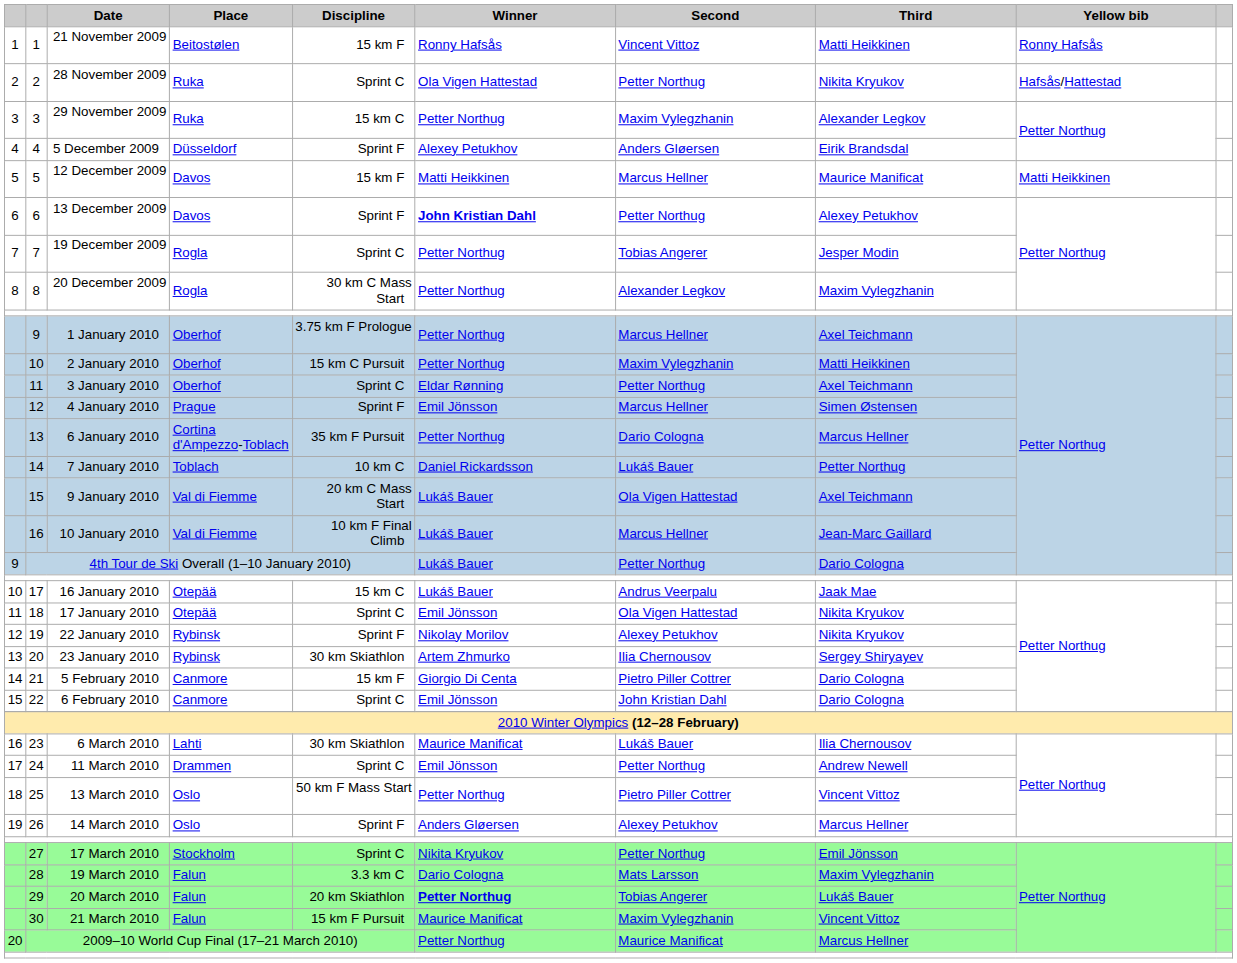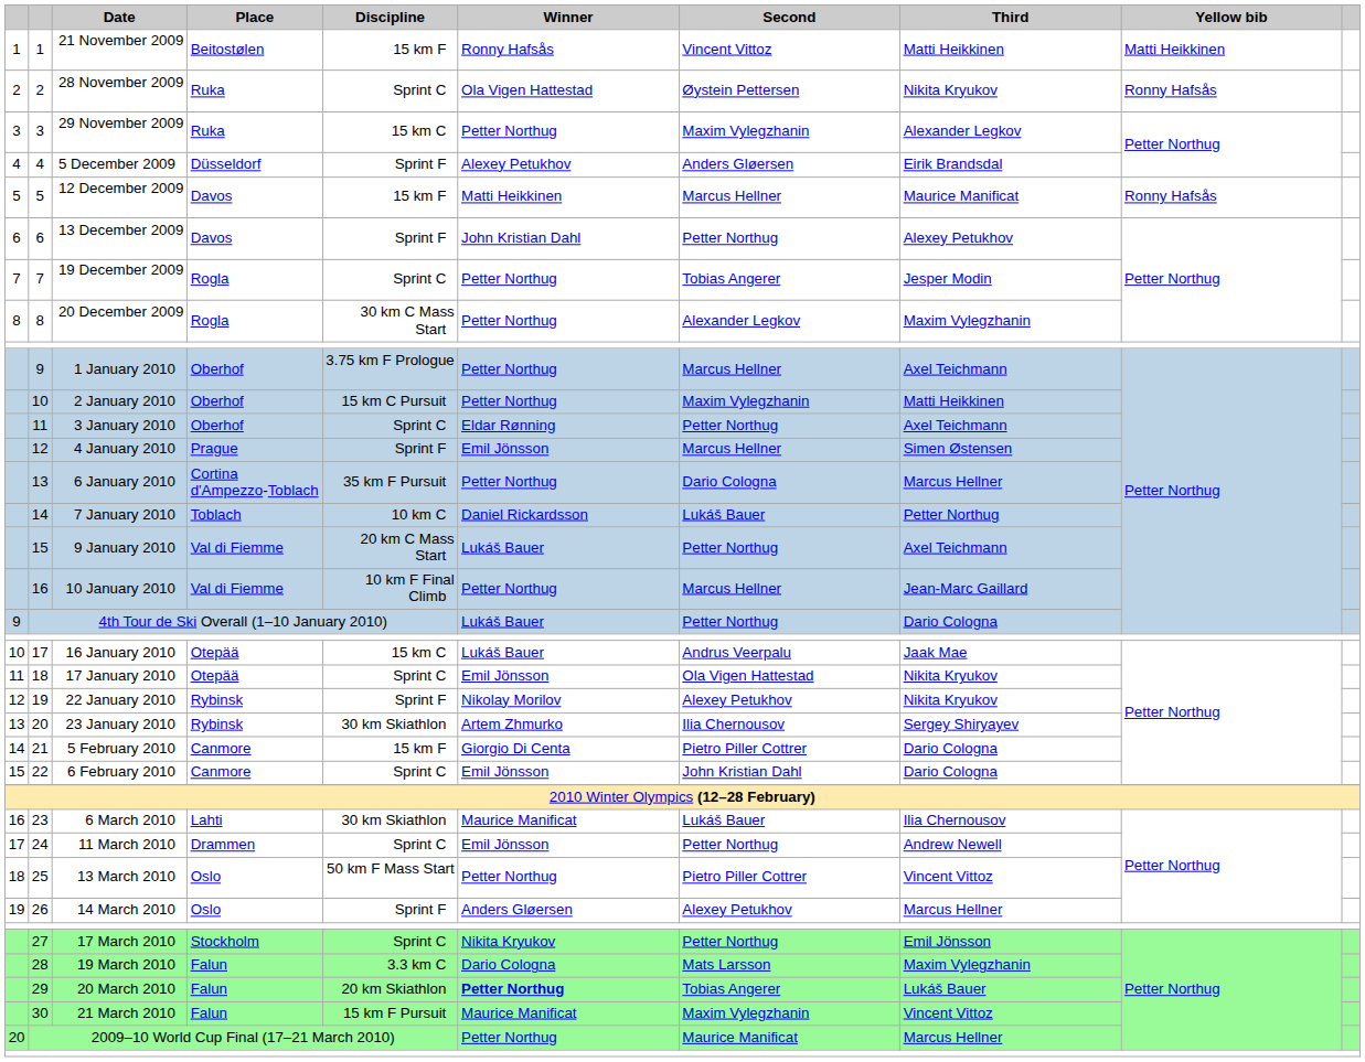 <table class="wikitable plainrowheaders" style="background:#fff; font-size:86%; line-height:16px; border:grey solid 1px; border-collapse:collapse;">
 <tr style="background:#ccc; text-align:center;">
 <th scope="col" style="background:#ccc; width=20 px;"></th>
 <th scope="col" style="background:#ccc; width=30 px;"></th>
 <th scope="col" style="background:#ccc; width:120px;">Date</th>
 <th scope="col" style="background:#ccc; width:120px;">Place</th>
 <th scope="col" style="background:#ccc; width:120px;">Discipline</th>
 <th scope="col" style="background:#ccc; width:200px;">Winner</th>
 <th scope="col" style="background:#ccc; width:200px;">Second</th>
 <th scope="col" style="background:#ccc; width:200px;">Third</th>
 <th scope="col" style="background:#ccc; width:200px;">Yellow bib</th>
 <th scope="col" style="background:#ccc; width:10px;"></th>
 </tr>
 <tr>
 <td align=center>1</td>
 <td align=center>1</td>
 <td align=right>21 November 2009  </td>
 <td> <a href='#'>Beitostølen</a></td>
 <td align=right>15 km F  </td>
 <td> <a href='#'>Ronny Hafsås</a></td>
 <td> <a href='#'>Vincent Vittoz</a></td>
 <td> <a href='#'>Matti Heikkinen</a></td>
-<td> <a href='#'>Ronny Hafsås</a></td>
+<td> <a href='#'>Matti Heikkinen</a></td>
 <td></td>
 </tr>
 <tr>
 <td align=center>2</td>
 <td align=center>2</td>
 <td align=right>28 November 2009  </td>
 <td> <a href='#'>Ruka</a></td>
 <td align=right>Sprint C  </td>
 <td> <a href='#'>Ola Vigen Hattestad</a></td>
-<td> <a href='#'>Petter Northug</a></td>
+<td> <a href='#'>Øystein Pettersen</a></td>
 <td> <a href='#'>Nikita Kryukov</a></td>
-<td> <a href='#'>Hafsås</a>/<a href='#'>Hattestad</a></td>
+<td> <a href='#'>Ronny Hafsås</a></td>
 <td></td>
 </tr>
 <tr>
 <td align=center>3</td>
 <td align=center>3</td>
 <td align=right>29 November 2009  </td>
 <td> <a href='#'>Ruka</a></td>
 <td align=right>15 km C  </td>
 <td> <a href='#'>Petter Northug</a></td>
 <td> <a href='#'>Maxim Vylegzhanin</a></td>
 <td> <a href='#'>Alexander Legkov</a></td>
 <td rowspan=2> <a href='#'>Petter Northug</a></td>
 <td></td>
 </tr>
 <tr>
 <td align=center>4</td>
 <td align=center>4</td>
 <td align=right>5 December 2009  </td>
 <td> <a href='#'>Düsseldorf</a></td>
 <td align=right>Sprint F  </td>
 <td> <a href='#'>Alexey Petukhov</a></td>
 <td> <a href='#'>Anders Gløersen</a></td>
 <td> <a href='#'>Eirik Brandsdal</a></td>
 <td></td>
 </tr>
 <tr>
 <td align=center>5</td>
 <td align=center>5</td>
 <td align=right>12 December 2009  </td>
 <td> <a href='#'>Davos</a></td>
 <td align=right>15 km F  </td>
 <td> <a href='#'>Matti Heikkinen</a></td>
 <td> <a href='#'>Marcus Hellner</a></td>
 <td> <a href='#'>Maurice Manificat</a></td>
-<td> <a href='#'>Matti Heikkinen</a></td>
+<td> <a href='#'>Ronny Hafsås</a></td>
 <td></td>
 </tr>
 <tr>
 <td align=center>6</td>
 <td align=center>6</td>
 <td align=right>13 December 2009  </td>
 <td> <a href='#'>Davos</a></td>
 <td align=right>Sprint F  </td>
-<td><strong> <a href='#'>John Kristian Dahl</a></strong></td>
+<td> <a href='#'>John Kristian Dahl</a></td>
 <td> <a href='#'>Petter Northug</a></td>
 <td> <a href='#'>Alexey Petukhov</a></td>
 <td rowspan=3> <a href='#'>Petter Northug</a></td>
 <td></td>
 </tr>
 <tr>
 <td align=center>7</td>
 <td align=center>7</td>
 <td align=right>19 December 2009  </td>
 <td> <a href='#'>Rogla</a></td>
 <td align=right>Sprint C  </td>
 <td> <a href='#'>Petter Northug</a></td>
 <td> <a href='#'>Tobias Angerer</a></td>
 <td> <a href='#'>Jesper Modin</a></td>
 <td></td>
 </tr>
 <tr>
 <td align=center>8</td>
 <td align=center>8</td>
 <td align=right>20 December 2009  </td>
 <td> <a href='#'>Rogla</a></td>
 <td align=right>30 km C Mass Start  </td>
 <td> <a href='#'>Petter Northug</a></td>
 <td> <a href='#'>Alexander Legkov</a></td>
 <td> <a href='#'>Maxim Vylegzhanin</a></td>
 <td></td>
 </tr>
 <tr>
 <td colspan="10"></td>
 </tr>
 <tr bgcolor=#BCD4E6>
 <td align=center></td>
 <td align=center>9</td>
 <td align=right>1 January 2010  </td>
 <td> <a href='#'>Oberhof</a></td>
 <td align=right>3.75 km F Prologue  </td>
 <td> <a href='#'>Petter Northug</a></td>
 <td> <a href='#'>Marcus Hellner</a></td>
 <td> <a href='#'>Axel Teichmann</a></td>
 <td rowspan=9> <a href='#'>Petter Northug</a></td>
 <td></td>
 </tr>
 <tr bgcolor=#BCD4E6>
 <td align=center></td>
 <td align=center>10</td>
 <td align=right>2 January 2010  </td>
 <td> <a href='#'>Oberhof</a></td>
 <td align=right>15 km C Pursuit  </td>
 <td> <a href='#'>Petter Northug</a></td>
 <td> <a href='#'>Maxim Vylegzhanin</a></td>
 <td> <a href='#'>Matti Heikkinen</a></td>
 <td></td>
 </tr>
 <tr bgcolor=#BCD4E6>
 <td align=center></td>
 <td align=center>11</td>
 <td align=right>3 January 2010  </td>
 <td> <a href='#'>Oberhof</a></td>
 <td align=right>Sprint C  </td>
 <td> <a href='#'>Eldar Rønning</a></td>
 <td> <a href='#'>Petter Northug</a></td>
 <td> <a href='#'>Axel Teichmann</a></td>
 <td></td>
 </tr>
 <tr bgcolor=#BCD4E6>
 <td align=center></td>
 <td align=center>12</td>
 <td align=right>4 January 2010  </td>
 <td> <a href='#'>Prague</a></td>
 <td align=right>Sprint F  </td>
 <td> <a href='#'>Emil Jönsson</a></td>
 <td> <a href='#'>Marcus Hellner</a></td>
 <td> <a href='#'>Simen Østensen</a></td>
 <td></td>
 </tr>
 <tr bgcolor=#BCD4E6>
 <td align=center></td>
 <td align=center>13</td>
 <td align=right>6 January 2010  </td>
 <td> <a href='#'>Cortina d'Ampezzo</a>-<a href='#'>Toblach</a></td>
 <td align=right>35 km F Pursuit  </td>
 <td> <a href='#'>Petter Northug</a></td>
 <td> <a href='#'>Dario Cologna</a></td>
 <td> <a href='#'>Marcus Hellner</a></td>
 <td></td>
 </tr>
 <tr bgcolor=#BCD4E6>
 <td align=center></td>
 <td align=center>14</td>
 <td align=right>7 January 2010  </td>
 <td> <a href='#'>Toblach</a></td>
 <td align=right>10 km C  </td>
 <td> <a href='#'>Daniel Rickardsson</a></td>
 <td> <a href='#'>Lukáš Bauer</a></td>
 <td> <a href='#'>Petter Northug</a></td>
 <td></td>
 </tr>
 <tr bgcolor=#BCD4E6>
 <td align=center></td>
 <td align=center>15</td>
 <td align=right>9 January 2010  </td>
 <td> <a href='#'>Val di Fiemme</a></td>
 <td align=right>20 km C Mass Start  </td>
 <td> <a href='#'>Lukáš Bauer</a></td>
-<td> <a href='#'>Ola Vigen Hattestad</a></td>
+<td> <a href='#'>Petter Northug</a></td>
 <td> <a href='#'>Axel Teichmann</a></td>
 <td></td>
 </tr>
 <tr bgcolor=#BCD4E6>
 <td align=center></td>
 <td align=center>16</td>
 <td align=right>10 January 2010  </td>
 <td> <a href='#'>Val di Fiemme</a></td>
 <td align=right>10 km F Final Climb  </td>
-<td> <a href='#'>Lukáš Bauer</a></td>
+<td> <a href='#'>Petter Northug</a></td>
 <td> <a href='#'>Marcus Hellner</a></td>
 <td> <a href='#'>Jean-Marc Gaillard</a></td>
 <td></td>
 </tr>
 <tr bgcolor=#BCD4E6>
 <td align="center">9</td>
 <td colspan=4 align=center><a href='#'>4th Tour de Ski</a> Overall (1–10 January 2010)</td>
 <td> <a href='#'>Lukáš Bauer</a></td>
 <td> <a href='#'>Petter Northug</a></td>
 <td> <a href='#'>Dario Cologna</a></td>
 <td></td>
 </tr>
 <tr>
 <td colspan="10"></td>
 </tr>
 <tr>
 <td align="center">10</td>
 <td align="center">17</td>
 <td align=right>16 January 2010  </td>
 <td> <a href='#'>Otepää</a></td>
 <td align=right>15 km C  </td>
 <td> <a href='#'>Lukáš Bauer</a></td>
 <td> <a href='#'>Andrus Veerpalu</a></td>
 <td> <a href='#'>Jaak Mae</a></td>
 <td rowspan=6> <a href='#'>Petter Northug</a></td>
 <td></td>
 </tr>
 <tr>
 <td align="center">11</td>
 <td align="center">18</td>
 <td align=right>17 January 2010  </td>
 <td> <a href='#'>Otepää</a></td>
 <td align=right>Sprint C  </td>
 <td> <a href='#'>Emil Jönsson</a></td>
 <td> <a href='#'>Ola Vigen Hattestad</a></td>
 <td> <a href='#'>Nikita Kryukov</a></td>
 <td></td>
 </tr>
 <tr>
 <td align="center">12</td>
 <td align="center">19</td>
 <td align=right>22 January 2010  </td>
 <td> <a href='#'>Rybinsk</a></td>
 <td align=right>Sprint F  </td>
 <td> <a href='#'>Nikolay Morilov</a></td>
 <td> <a href='#'>Alexey Petukhov</a></td>
 <td> <a href='#'>Nikita Kryukov</a></td>
 <td></td>
 </tr>
 <tr>
 <td align="center">13</td>
 <td align="center">20</td>
 <td align=right>23 January 2010  </td>
 <td> <a href='#'>Rybinsk</a></td>
 <td align=right>30 km Skiathlon  </td>
 <td> <a href='#'>Artem Zhmurko</a></td>
 <td> <a href='#'>Ilia Chernousov</a></td>
 <td> <a href='#'>Sergey Shiryayev</a></td>
 <td></td>
 </tr>
 <tr>
 <td align="center">14</td>
 <td align="center">21</td>
 <td align=right>5 February 2010  </td>
 <td> <a href='#'>Canmore</a></td>
 <td align=right>15 km F  </td>
 <td> <a href='#'>Giorgio Di Centa</a></td>
 <td> <a href='#'>Pietro Piller Cottrer</a></td>
 <td> <a href='#'>Dario Cologna</a></td>
 <td></td>
 </tr>
 <tr>
 <td align="center">15</td>
 <td align="center">22</td>
 <td align=right>6 February 2010  </td>
 <td> <a href='#'>Canmore</a></td>
 <td align=right>Sprint C  </td>
 <td> <a href='#'>Emil Jönsson</a></td>
 <td> <a href='#'>John Kristian Dahl</a></td>
 <td> <a href='#'>Dario Cologna</a></td>
 <td></td>
 </tr>
 <tr>
 </tr>
 <tr style="background:#FFEBAD">
 <td colspan="10" align="center"><a href='#'>2010 Winter Olympics</a> <strong>(12–28 February)</strong></td>
 </tr>
 <tr>
 <td align="center">16</td>
 <td align="center">23</td>
 <td align=right>6 March 2010  </td>
 <td> <a href='#'>Lahti</a></td>
 <td align=right>30 km Skiathlon  </td>
 <td> <a href='#'>Maurice Manificat</a></td>
 <td> <a href='#'>Lukáš Bauer</a></td>
 <td> <a href='#'>Ilia Chernousov</a></td>
 <td rowspan=4> <a href='#'>Petter Northug</a></td>
 <td></td>
 </tr>
 <tr>
 <td align="center">17</td>
 <td align="center">24</td>
 <td align=right>11 March 2010  </td>
 <td> <a href='#'>Drammen</a></td>
 <td align=right>Sprint C  </td>
 <td> <a href='#'>Emil Jönsson</a></td>
 <td> <a href='#'>Petter Northug</a></td>
 <td> <a href='#'>Andrew Newell</a></td>
 <td></td>
 </tr>
 <tr>
 <td align="center">18</td>
 <td align="center">25</td>
 <td align=right>13 March 2010  </td>
 <td> <a href='#'>Oslo</a></td>
 <td align=right>50 km F Mass Start  </td>
 <td> <a href='#'>Petter Northug</a></td>
 <td> <a href='#'>Pietro Piller Cottrer</a></td>
 <td> <a href='#'>Vincent Vittoz</a></td>
 <td></td>
 </tr>
 <tr>
 <td align="center">19</td>
 <td align="center">26</td>
 <td align=right>14 March 2010  </td>
 <td> <a href='#'>Oslo</a></td>
 <td align=right>Sprint F  </td>
 <td> <a href='#'>Anders Gløersen</a></td>
 <td> <a href='#'>Alexey Petukhov</a></td>
 <td> <a href='#'>Marcus Hellner</a></td>
 <td></td>
 </tr>
 <tr>
 <td colspan="10"></td>
 </tr>
 <tr bgcolor="#98FB98">
 <td align="center"></td>
 <td align="center">27</td>
 <td align=right>17 March 2010  </td>
 <td> <a href='#'>Stockholm</a></td>
 <td align=right>Sprint C  </td>
 <td> <a href='#'>Nikita Kryukov</a></td>
 <td> <a href='#'>Petter Northug</a></td>
 <td> <a href='#'>Emil Jönsson</a></td>
 <td rowspan=5> <a href='#'>Petter Northug</a></td>
 <td></td>
 </tr>
 <tr bgcolor="#98FB98">
 <td align="center"></td>
 <td align="center">28</td>
 <td align=right>19 March 2010  </td>
 <td> <a href='#'>Falun</a></td>
 <td align=right>3.3 km C  </td>
 <td> <a href='#'>Dario Cologna</a></td>
 <td> <a href='#'>Mats Larsson</a></td>
 <td> <a href='#'>Maxim Vylegzhanin</a></td>
 <td></td>
 </tr>
 <tr bgcolor="#98FB98">
 <td align="center"></td>
 <td align="center">29</td>
 <td align=right>20 March 2010  </td>
 <td> <a href='#'>Falun</a></td>
 <td align=right>20 km Skiathlon  </td>
 <td><strong> <a href='#'>Petter Northug</a></strong></td>
 <td> <a href='#'>Tobias Angerer</a></td>
 <td> <a href='#'>Lukáš Bauer</a></td>
 <td></td>
 </tr>
 <tr bgcolor="#98FB98">
 <td align="center"></td>
 <td align="center">30</td>
 <td align=right>21 March 2010  </td>
 <td> <a href='#'>Falun</a></td>
 <td align=right>15 km F Pursuit  </td>
 <td> <a href='#'>Maurice Manificat</a></td>
 <td> <a href='#'>Maxim Vylegzhanin</a></td>
 <td> <a href='#'>Vincent Vittoz</a></td>
 <td></td>
 </tr>
 <tr bgcolor="#98FB98">
 <td align="center">20</td>
 <td colspan="4" align=center>2009–10 World Cup Final (17–21 March 2010)</td>
 <td> <a href='#'>Petter Northug</a></td>
 <td> <a href='#'>Maurice Manificat</a></td>
 <td> <a href='#'>Marcus Hellner</a></td>
 <td></td>
 </tr>
 <tr>
 <td colspan="10"></td>
 </tr>
 </table>
